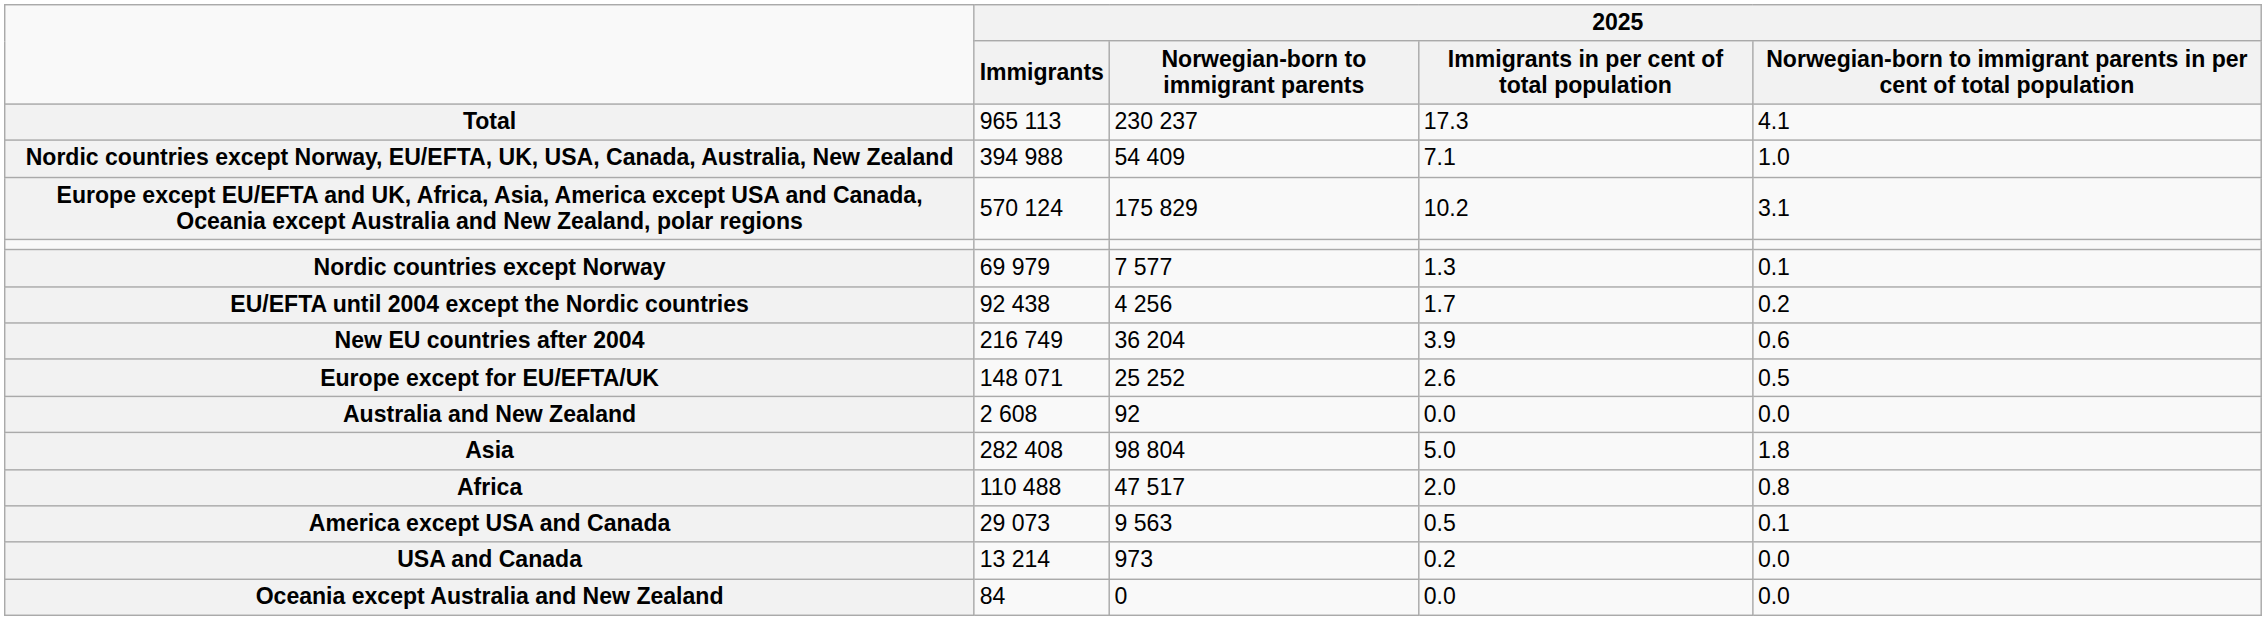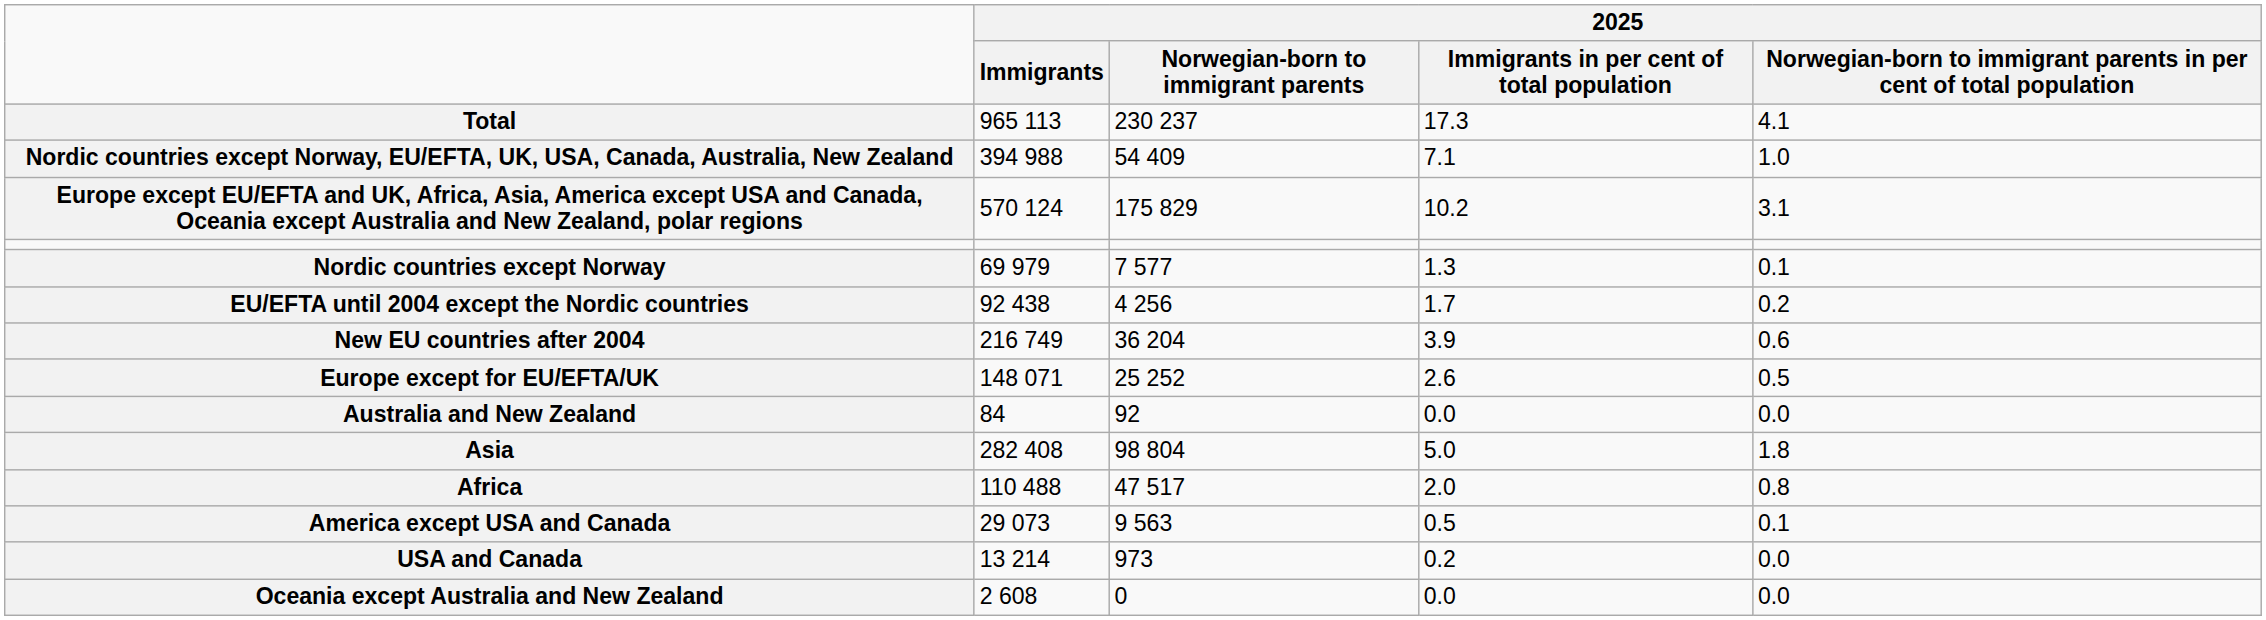 <table class="wikitable">
 <tr>
 <td rowspan="2"></td>
 <th colspan="4">2025</th>
 </tr>
 <tr>
 <th>Immigrants</th>
 <th>Norwegian-born to immigrant parents</th>
 <th>Immigrants in per cent of total population</th>
 <th>Norwegian-born to immigrant parents in per cent of total population</th>
 </tr>
 <tr>
 <th>Total</th>
 <td>965 113</td>
 <td>230 237</td>
 <td>17.3</td>
 <td>4.1</td>
 </tr>
 <tr>
 <th>Nordic countries except Norway, EU/EFTA, UK, USA, Canada, Australia, New Zealand</th>
 <td>394 988</td>
 <td>54 409</td>
 <td>7.1</td>
 <td>1.0</td>
 </tr>
 <tr>
 <th>Europe except EU/EFTA and UK, Africa, Asia, America except USA and Canada, Oceania except Australia and New Zealand, polar regions</th>
 <td>570 124</td>
 <td>175 829</td>
 <td>10.2</td>
 <td>3.1</td>
 </tr>
 <tr>
 <td></td>
 <td></td>
 <td></td>
 <td></td>
 <td></td>
 </tr>
 <tr>
 <th>Nordic countries except Norway</th>
 <td>69 979</td>
 <td>7 577</td>
 <td>1.3</td>
 <td>0.1</td>
 </tr>
 <tr>
 <th>EU/EFTA until 2004 except the Nordic countries</th>
 <td>92 438</td>
 <td>4 256</td>
 <td>1.7</td>
 <td>0.2</td>
 </tr>
 <tr>
 <th>New EU countries after 2004</th>
 <td>216 749</td>
 <td>36 204</td>
 <td>3.9</td>
 <td>0.6</td>
 </tr>
 <tr>
 <th>Europe except for EU/EFTA/UK</th>
 <td>148 071</td>
 <td>25 252</td>
 <td>2.6</td>
 <td>0.5</td>
 </tr>
 <tr>
 <th>Australia and New Zealand</th>
-<td>2 608</td>
+<td>84</td>
 <td>92</td>
 <td>0.0</td>
 <td>0.0</td>
 </tr>
 <tr>
 <th>Asia</th>
 <td>282 408</td>
 <td>98 804</td>
 <td>5.0</td>
 <td>1.8</td>
 </tr>
 <tr>
 <th>Africa</th>
 <td>110 488</td>
 <td>47 517</td>
 <td>2.0</td>
 <td>0.8</td>
 </tr>
 <tr>
 <th>America except USA and Canada</th>
 <td>29 073</td>
 <td>9 563</td>
 <td>0.5</td>
 <td>0.1</td>
 </tr>
 <tr>
 <th>USA and Canada</th>
 <td>13 214</td>
 <td>973</td>
 <td>0.2</td>
 <td>0.0</td>
 </tr>
 <tr>
 <th>Oceania except Australia and New Zealand</th>
-<td>84</td>
+<td>2 608</td>
 <td>0</td>
 <td>0.0</td>
 <td>0.0</td>
 </tr>
 </table>
